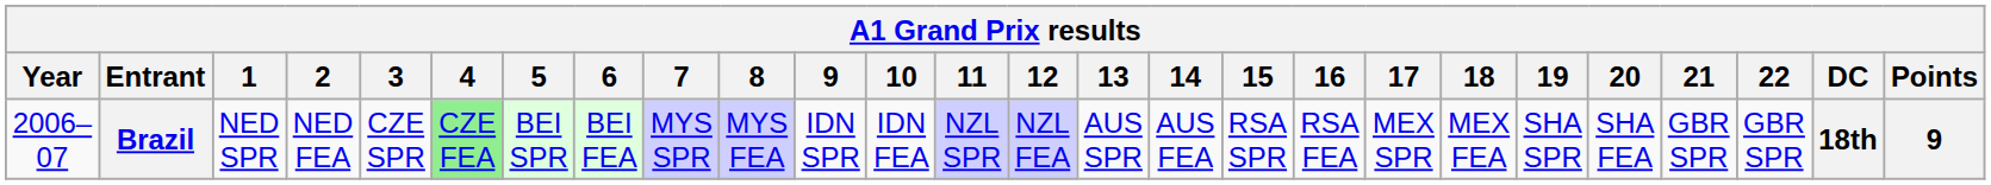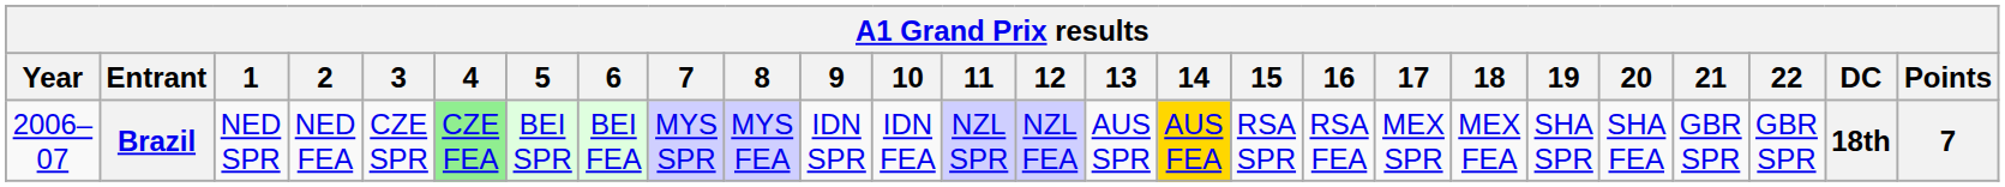 <table class="wikitable" style="text-align:center; font-size:80%">
 <tr>
 <th colspan=45><a href='#'>A1 Grand Prix</a> results</th>
 </tr>
 <tr>
 <th>Year</th>
 <th>Entrant</th>
 <th>1</th>
 <th>2</th>
 <th>3</th>
 <th>4</th>
 <th>5</th>
 <th>6</th>
 <th>7</th>
 <th>8</th>
 <th>9</th>
 <th>10</th>
 <th>11</th>
 <th>12</th>
 <th>13</th>
 <th>14</th>
 <th>15</th>
 <th>16</th>
 <th>17</th>
 <th>18</th>
 <th>19</th>
 <th>20</th>
 <th>21</th>
 <th>22</th>
 <th>DC</th>
 <th>Points</th>
 </tr>
 <tr>
 <td><a href='#'>2006–07</a></td>
 <th><a href='#'>Brazil</a></th>
 <td><a href='#'>NED<br>SPR</a></td>
 <td><a href='#'>NED<br>FEA</a></td>
 <td><a href='#'>CZE<br>SPR</a></td>
 <td style="background: lightgreen;"><a href='#'>CZE<br>FEA</a></td>
 <td style="background:#DFFFDF;"><a href='#'>BEI<br>SPR</a><br></td>
 <td style="background:#DFFFDF;"><a href='#'>BEI<br>FEA</a><br></td>
 <td style="background:#CFCFFF;"><a href='#'>MYS<br>SPR</a><br></td>
 <td style="background:#CFCFFF;"><a href='#'>MYS<br>FEA</a><br></td>
 <td><a href='#'>IDN<br>SPR</a></td>
 <td><a href='#'>IDN<br>FEA</a></td>
 <td style="background:#CFCFFF;"><a href='#'>NZL<br>SPR</a><br></td>
 <td style="background:#CFCFFF;"><a href='#'>NZL<br>FEA</a><br></td>
 <td><a href='#'>AUS<br>SPR</a></td>
-<td><a href='#'>AUS<br>FEA</a></td>
+<td style="background: gold;"><a href='#'>AUS<br>FEA</a></td>
 <td><a href='#'>RSA<br>SPR</a></td>
 <td><a href='#'>RSA<br>FEA</a></td>
 <td><a href='#'>MEX<br>SPR</a></td>
 <td><a href='#'>MEX<br>FEA</a></td>
 <td><a href='#'>SHA<br>SPR</a></td>
 <td><a href='#'>SHA<br>FEA</a></td>
 <td><a href='#'>GBR<br>SPR</a></td>
 <td><a href='#'>GBR<br>SPR</a></td>
 <th>18th</th>
-<th>9</th>
+<th>7</th>
 </tr>
 </table>
